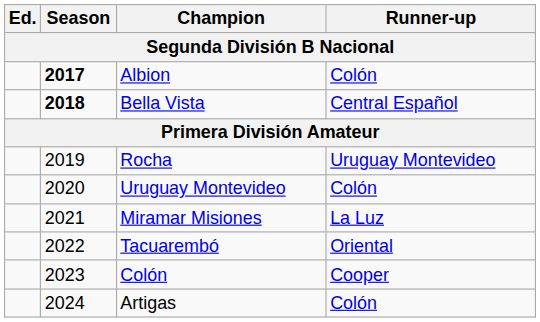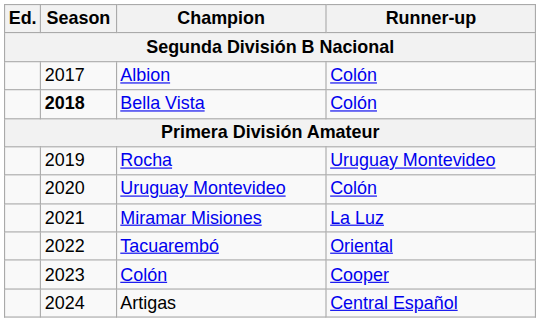 <table class="wikitable sortable">
 <tr>
 <th width=px>Ed.</th>
 <th width=60px>Season</th>
 <th width=180px>Champion</th>
 <th width=180px>Runner-up</th>
 </tr>
 <tr>
 <th colspan="8">Segunda División B Nacional</th>
 </tr>
 <tr>
 <td></td>
-<td><strong>2017</strong></td>
+<td>2017</td>
 <td><a href='#'>Albion</a></td>
 <td><a href='#'>Colón</a></td>
 </tr>
 <tr>
 <td></td>
 <td><strong>2018</strong></td>
 <td><a href='#'>Bella Vista</a></td>
-<td><a href='#'>Central Español</a></td>
+<td><a href='#'>Colón</a></td>
 </tr>
 <tr>
 <th colspan="8">Primera División Amateur</th>
 </tr>
 <tr>
 <td></td>
 <td>2019</td>
 <td><a href='#'>Rocha</a></td>
 <td><a href='#'>Uruguay Montevideo</a></td>
 </tr>
 <tr>
 <td></td>
 <td>2020</td>
 <td><a href='#'>Uruguay Montevideo</a></td>
 <td><a href='#'>Colón</a></td>
 </tr>
 <tr>
 <td></td>
 <td>2021</td>
 <td><a href='#'>Miramar Misiones</a></td>
 <td><a href='#'>La Luz</a></td>
 </tr>
 <tr>
 <td></td>
 <td>2022</td>
 <td><a href='#'>Tacuarembó</a></td>
 <td><a href='#'>Oriental</a></td>
 </tr>
 <tr>
 <td></td>
 <td>2023</td>
 <td><a href='#'>Colón</a></td>
 <td><a href='#'>Cooper</a></td>
 </tr>
 <tr>
 <td></td>
 <td>2024</td>
 <td>Artigas</td>
-<td><a href='#'>Colón</a></td>
+<td><a href='#'>Central Español</a></td>
 </tr>
 </table>
